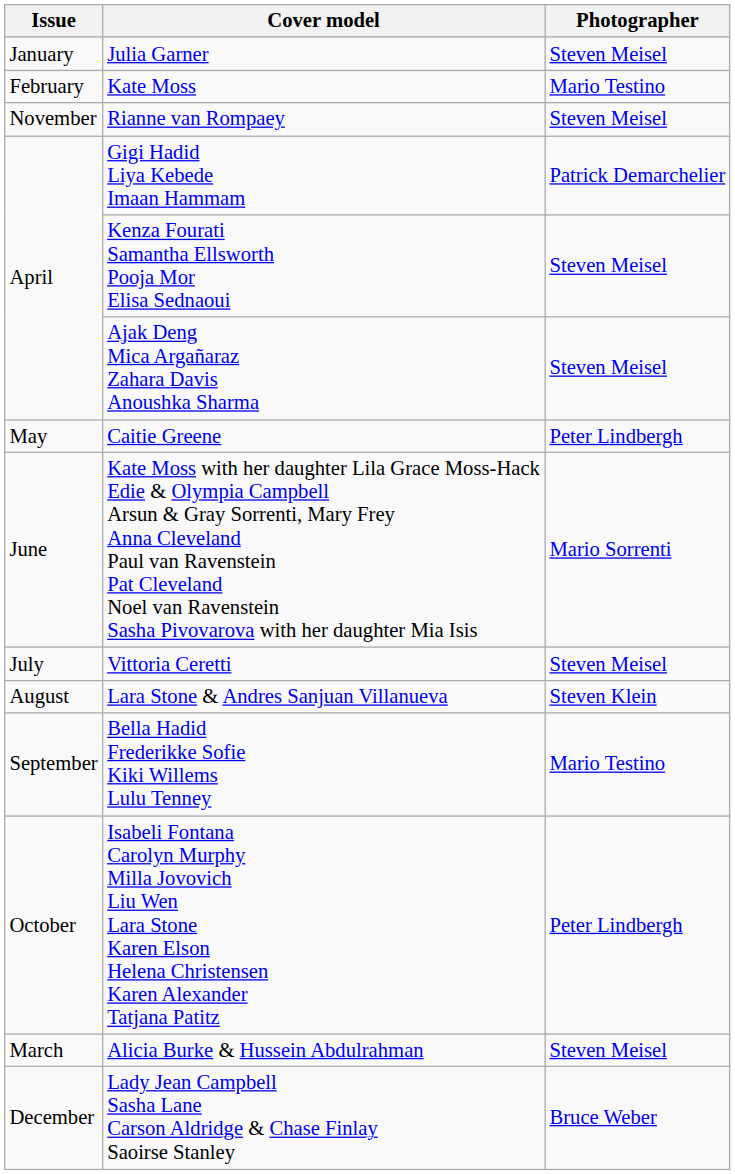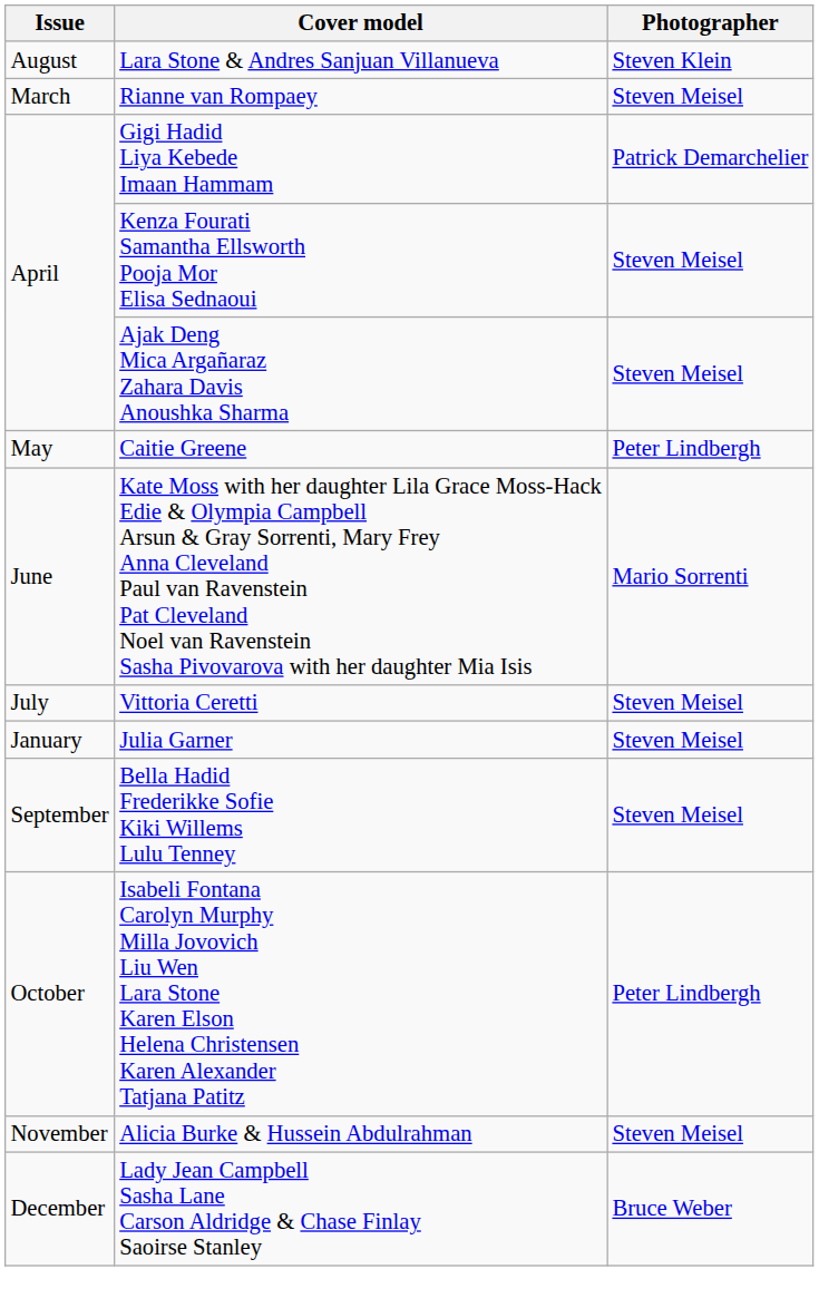 <table class="sortable wikitable">
 <tr>
 <th>Issue</th>
 <th>Cover model</th>
 <th>Photographer</th>
 </tr>
 <tr>
-<td>January</td>
-<td><a href='#'>Julia Garner</a></td>
-<td><a href='#'>Steven Meisel</a></td>
+<td>August</td>
+<td><a href='#'>Lara Stone</a> & <a href='#'>Andres Sanjuan Villanueva</a></td>
+<td><a href='#'>Steven Klein</a></td>
 </tr>
 <tr>
-<td>February</td>
-<td><a href='#'>Kate Moss</a></td>
-<td><a href='#'>Mario Testino</a></td>
-</tr>
-<tr>
-<td>November</td>
+<td>March</td>
 <td><a href='#'>Rianne van Rompaey</a></td>
 <td><a href='#'>Steven Meisel</a></td>
 </tr>
 <tr>
 <td rowspan=3>April</td>
 <td><a href='#'>Gigi Hadid</a><br><a href='#'>Liya Kebede</a><br><a href='#'>Imaan Hammam</a></td>
 <td><a href='#'>Patrick Demarchelier</a></td>
 </tr>
 <tr>
 <td><a href='#'>Kenza Fourati</a><br><a href='#'>Samantha Ellsworth</a><br><a href='#'>Pooja Mor</a><br><a href='#'>Elisa Sednaoui</a></td>
 <td><a href='#'>Steven Meisel</a></td>
 </tr>
 <tr>
 <td><a href='#'>Ajak Deng</a><br><a href='#'>Mica Argañaraz</a><br><a href='#'>Zahara Davis</a><br><a href='#'>Anoushka Sharma</a></td>
 <td><a href='#'>Steven Meisel</a></td>
 </tr>
 <tr>
 <td>May</td>
 <td><a href='#'>Caitie Greene</a></td>
 <td><a href='#'>Peter Lindbergh</a></td>
 </tr>
 <tr>
 <td>June</td>
 <td><a href='#'>Kate Moss</a> with her daughter Lila Grace Moss-Hack<br><a href='#'>Edie</a> & <a href='#'>Olympia Campbell</a><br>Arsun & Gray Sorrenti, Mary Frey<br><a href='#'>Anna Cleveland</a><br>Paul van Ravenstein<br><a href='#'>Pat Cleveland</a><br>Noel van Ravenstein<br><a href='#'>Sasha Pivovarova</a> with her daughter Mia Isis</td>
 <td><a href='#'>Mario Sorrenti</a></td>
 </tr>
 <tr>
 <td>July</td>
 <td><a href='#'>Vittoria Ceretti</a></td>
 <td><a href='#'>Steven Meisel</a></td>
 </tr>
 <tr>
-<td>August</td>
-<td><a href='#'>Lara Stone</a> & <a href='#'>Andres Sanjuan Villanueva</a></td>
-<td><a href='#'>Steven Klein</a></td>
+<td>January</td>
+<td><a href='#'>Julia Garner</a></td>
+<td><a href='#'>Steven Meisel</a></td>
 </tr>
 <tr>
 <td>September</td>
 <td><a href='#'>Bella Hadid</a><br><a href='#'>Frederikke Sofie</a><br><a href='#'>Kiki Willems</a><br><a href='#'>Lulu Tenney</a></td>
-<td><a href='#'>Mario Testino</a></td>
+<td><a href='#'>Steven Meisel</a></td>
 </tr>
 <tr>
 <td>October</td>
 <td><a href='#'>Isabeli Fontana</a><br><a href='#'>Carolyn Murphy</a><br><a href='#'>Milla Jovovich</a><br><a href='#'>Liu Wen</a><br><a href='#'>Lara Stone</a><br><a href='#'>Karen Elson</a><br><a href='#'>Helena Christensen</a><br><a href='#'>Karen Alexander</a><br><a href='#'>Tatjana Patitz</a></td>
 <td><a href='#'>Peter Lindbergh</a></td>
 </tr>
 <tr>
-<td>March</td>
+<td>November</td>
 <td><a href='#'>Alicia Burke</a> & <a href='#'>Hussein Abdulrahman</a></td>
 <td><a href='#'>Steven Meisel</a></td>
 </tr>
 <tr>
 <td>December</td>
 <td><a href='#'>Lady Jean Campbell</a><br><a href='#'>Sasha Lane</a><br><a href='#'>Carson Aldridge</a> & <a href='#'>Chase Finlay</a><br>Saoirse Stanley</td>
 <td><a href='#'>Bruce Weber</a></td>
 </tr>
 </table>
